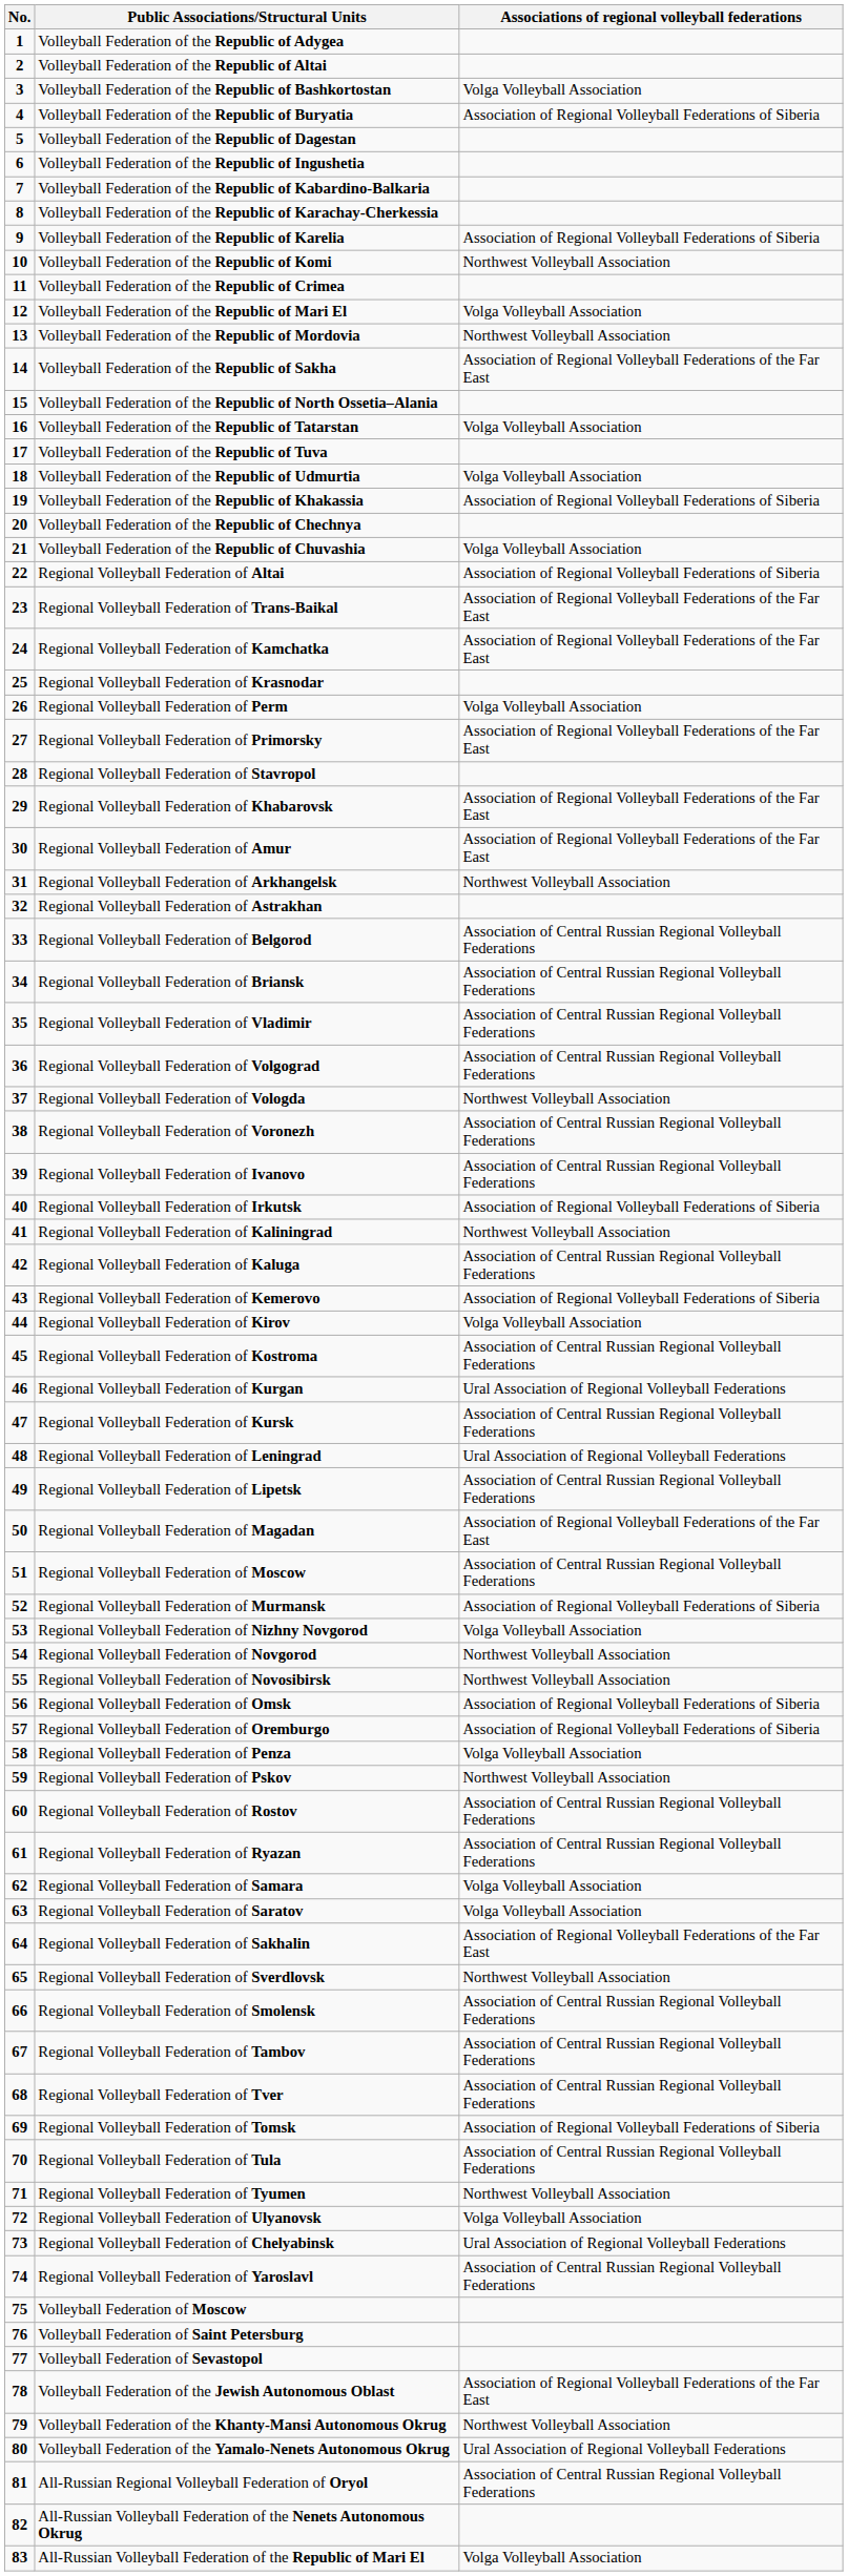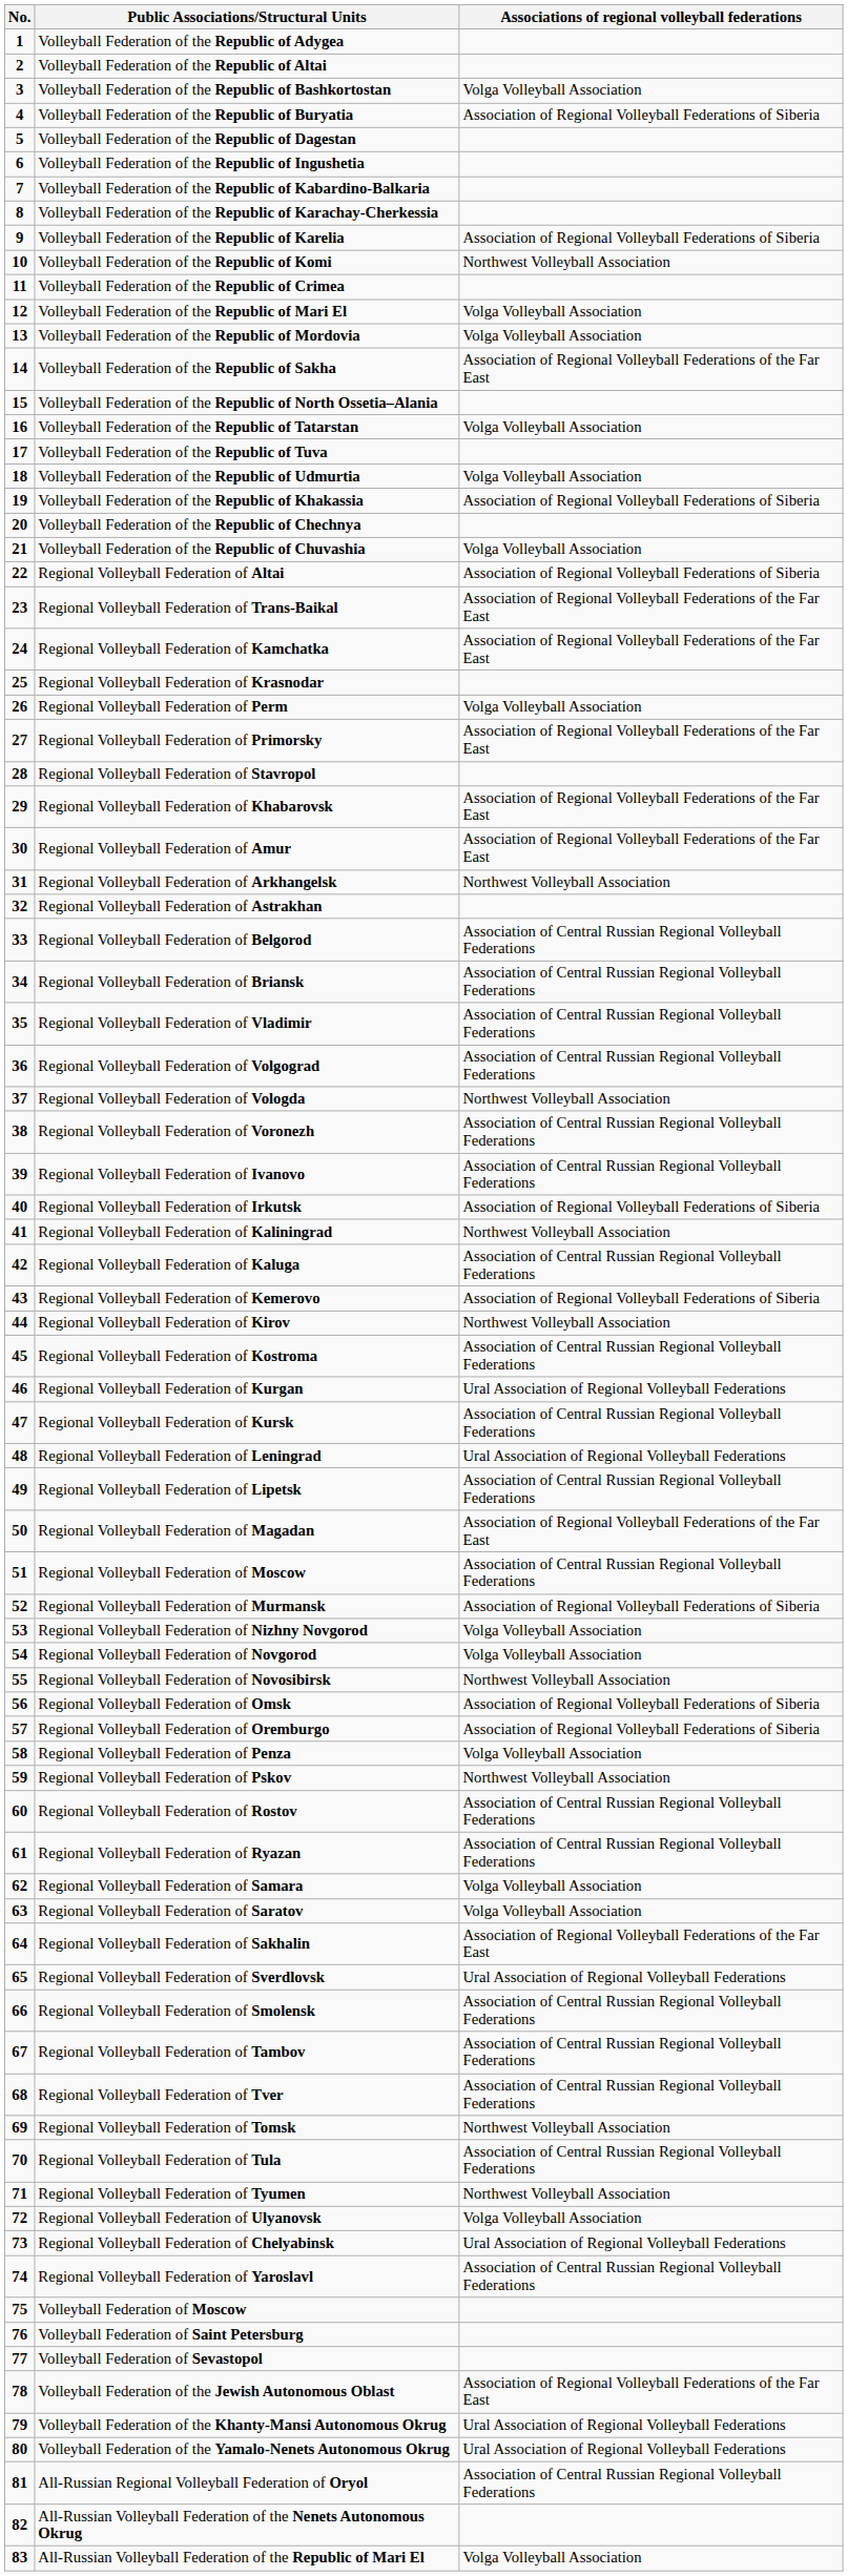 <table class="wikitable sortable" style="text-align:center;">
 <tr>
 <th>No.</th>
 <th>Public Associations/Structural Units</th>
 <th>Associations of regional volleyball federations</th>
 </tr>
 <tr>
 <td><strong>1</strong></td>
 <td style="text-align:left;">Volleyball Federation of the <strong>Republic of Adygea</strong></td>
 <td></td>
 </tr>
 <tr>
 <td><strong>2</strong></td>
 <td style="text-align:left;">Volleyball Federation of the <strong>Republic of Altai</strong></td>
 <td></td>
 </tr>
 <tr>
 <td><strong>3</strong></td>
 <td style="text-align:left;">Volleyball Federation of the <strong>Republic of Bashkortostan</strong></td>
 <td style="text-align:left;">Volga Volleyball Association</td>
 </tr>
 <tr>
 <td><strong>4</strong></td>
 <td style="text-align:left;">Volleyball Federation of the <strong>Republic of Buryatia</strong></td>
 <td style="text-align:left;">Association of Regional Volleyball Federations of Siberia</td>
 </tr>
 <tr>
 <td><strong>5</strong></td>
 <td style="text-align:left;">Volleyball Federation of the <strong>Republic of Dagestan</strong></td>
 <td></td>
 </tr>
 <tr>
 <td><strong>6</strong></td>
 <td style="text-align:left;">Volleyball Federation of the <strong>Republic of Ingushetia</strong></td>
 <td></td>
 </tr>
 <tr>
 <td><strong>7</strong></td>
 <td style="text-align:left;">Volleyball Federation of the <strong>Republic of Kabardino-Balkaria</strong></td>
 <td></td>
 </tr>
 <tr>
 <td><strong>8</strong></td>
 <td style="text-align:left;">Volleyball Federation of the <strong>Republic of Karachay-Cherkessia</strong></td>
 <td></td>
 </tr>
 <tr>
 <td><strong>9</strong></td>
 <td style="text-align:left;">Volleyball Federation of the <strong>Republic of Karelia</strong></td>
 <td style="text-align:left;">Association of Regional Volleyball Federations of Siberia</td>
 </tr>
 <tr>
 <td><strong>10</strong></td>
 <td style="text-align:left;">Volleyball Federation of the <strong>Republic of Komi</strong></td>
 <td style="text-align:left;">Northwest Volleyball Association</td>
 </tr>
 <tr>
 <td><strong>11</strong></td>
 <td style="text-align:left;">Volleyball Federation of the <strong>Republic of Crimea</strong></td>
 <td></td>
 </tr>
 <tr>
 <td><strong>12</strong></td>
 <td style="text-align:left;">Volleyball Federation of the <strong>Republic of Mari El</strong></td>
 <td style="text-align:left;">Volga Volleyball Association</td>
 </tr>
 <tr>
 <td><strong>13</strong></td>
 <td style="text-align:left;">Volleyball Federation of the <strong>Republic of Mordovia</strong></td>
-<td style="text-align:left;">Northwest Volleyball Association</td>
+<td style="text-align:left;">Volga Volleyball Association</td>
 </tr>
 <tr>
 <td><strong>14</strong></td>
 <td style="text-align:left;">Volleyball Federation of the <strong>Republic of Sakha</strong></td>
 <td style="text-align:left;">Association of Regional Volleyball Federations of the Far East</td>
 </tr>
 <tr>
 <td><strong>15</strong></td>
 <td style="text-align:left;">Volleyball Federation of the <strong>Republic of North Ossetia–Alania</strong></td>
 <td></td>
 </tr>
 <tr>
 <td><strong>16</strong></td>
 <td style="text-align:left;">Volleyball Federation of the <strong>Republic of Tatarstan</strong></td>
 <td style="text-align:left;">Volga Volleyball Association</td>
 </tr>
 <tr>
 <td><strong>17</strong></td>
 <td style="text-align:left;">Volleyball Federation of the <strong>Republic of Tuva</strong></td>
 <td></td>
 </tr>
 <tr>
 <td><strong>18</strong></td>
 <td style="text-align:left;">Volleyball Federation of the <strong>Republic of Udmurtia</strong></td>
 <td style="text-align:left;">Volga Volleyball Association</td>
 </tr>
 <tr>
 <td><strong>19</strong></td>
 <td style="text-align:left;">Volleyball Federation of the <strong>Republic of Khakassia</strong></td>
 <td style="text-align:left;">Association of Regional Volleyball Federations of Siberia</td>
 </tr>
 <tr>
 <td><strong>20</strong></td>
 <td style="text-align:left;">Volleyball Federation of the <strong>Republic of Chechnya</strong></td>
 <td></td>
 </tr>
 <tr>
 <td><strong>21</strong></td>
 <td style="text-align:left;">Volleyball Federation of the <strong>Republic of Chuvashia</strong></td>
 <td style="text-align:left;">Volga Volleyball Association</td>
 </tr>
 <tr>
 <td><strong>22</strong></td>
 <td style="text-align:left;">Regional Volleyball Federation of <strong>Altai</strong></td>
 <td style="text-align:left;">Association of Regional Volleyball Federations of Siberia</td>
 </tr>
 <tr>
 <td><strong>23</strong></td>
 <td style="text-align:left;">Regional Volleyball Federation of <strong>Trans-Baikal</strong></td>
 <td style="text-align:left;">Association of Regional Volleyball Federations of the Far East</td>
 </tr>
 <tr>
 <td><strong>24</strong></td>
 <td style="text-align:left;">Regional Volleyball Federation of <strong>Kamchatka</strong></td>
 <td style="text-align:left;">Association of Regional Volleyball Federations of the Far East</td>
 </tr>
 <tr>
 <td><strong>25</strong></td>
 <td style="text-align:left;">Regional Volleyball Federation of <strong>Krasnodar</strong></td>
 <td></td>
 </tr>
 <tr>
 <td><strong>26</strong></td>
 <td style="text-align:left;">Regional Volleyball Federation of <strong>Perm</strong></td>
 <td style="text-align:left;">Volga Volleyball Association</td>
 </tr>
 <tr>
 <td><strong>27</strong></td>
 <td style="text-align:left;">Regional Volleyball Federation of <strong>Primorsky</strong></td>
 <td style="text-align:left;">Association of Regional Volleyball Federations of the Far East</td>
 </tr>
 <tr>
 <td><strong>28</strong></td>
 <td style="text-align:left;">Regional Volleyball Federation of <strong>Stavropol</strong></td>
 <td></td>
 </tr>
 <tr>
 <td><strong>29</strong></td>
 <td style="text-align:left;">Regional Volleyball Federation of <strong>Khabarovsk</strong></td>
 <td style="text-align:left;">Association of Regional Volleyball Federations of the Far East</td>
 </tr>
 <tr>
 <td><strong>30</strong></td>
 <td style="text-align:left;">Regional Volleyball Federation of <strong>Amur</strong></td>
 <td style="text-align:left;">Association of Regional Volleyball Federations of the Far East</td>
 </tr>
 <tr>
 <td><strong>31</strong></td>
 <td style="text-align:left;">Regional Volleyball Federation of <strong>Arkhangelsk</strong></td>
 <td style="text-align:left;">Northwest Volleyball Association</td>
 </tr>
 <tr>
 <td><strong>32</strong></td>
 <td style="text-align:left;">Regional Volleyball Federation of <strong>Astrakhan</strong></td>
 <td></td>
 </tr>
 <tr>
 <td><strong>33</strong></td>
 <td style="text-align:left;">Regional Volleyball Federation of <strong>Belgorod</strong></td>
 <td style="text-align:left;">Association of Central Russian Regional Volleyball Federations</td>
 </tr>
 <tr>
 <td><strong>34</strong></td>
 <td style="text-align:left;">Regional Volleyball Federation of <strong>Briansk</strong></td>
 <td style="text-align:left;">Association of Central Russian Regional Volleyball Federations</td>
 </tr>
 <tr>
 <td><strong>35</strong></td>
 <td style="text-align:left;">Regional Volleyball Federation of <strong>Vladimir</strong></td>
 <td style="text-align:left;">Association of Central Russian Regional Volleyball Federations</td>
 </tr>
 <tr>
 <td><strong>36</strong></td>
 <td style="text-align:left;">Regional Volleyball Federation of <strong>Volgograd</strong></td>
 <td style="text-align:left;">Association of Central Russian Regional Volleyball Federations</td>
 </tr>
 <tr>
 <td><strong>37</strong></td>
 <td style="text-align:left;">Regional Volleyball Federation of <strong>Vologda</strong></td>
 <td style="text-align:left;">Northwest Volleyball Association</td>
 </tr>
 <tr>
 <td><strong>38</strong></td>
 <td style="text-align:left;">Regional Volleyball Federation of <strong>Voronezh</strong></td>
 <td style="text-align:left;">Association of Central Russian Regional Volleyball Federations</td>
 </tr>
 <tr>
 <td><strong>39</strong></td>
 <td style="text-align:left;">Regional Volleyball Federation of <strong>Ivanovo</strong></td>
 <td style="text-align:left;">Association of Central Russian Regional Volleyball Federations</td>
 </tr>
 <tr>
 <td><strong>40</strong></td>
 <td style="text-align:left;">Regional Volleyball Federation of <strong>Irkutsk</strong></td>
 <td style="text-align:left;">Association of Regional Volleyball Federations of Siberia</td>
 </tr>
 <tr>
 <td><strong>41</strong></td>
 <td style="text-align:left;">Regional Volleyball Federation of <strong>Kaliningrad</strong></td>
 <td style="text-align:left;">Northwest Volleyball Association</td>
 </tr>
 <tr>
 <td><strong>42</strong></td>
 <td style="text-align:left;">Regional Volleyball Federation of <strong>Kaluga</strong></td>
 <td style="text-align:left;">Association of Central Russian Regional Volleyball Federations</td>
 </tr>
 <tr>
 <td><strong>43</strong></td>
 <td style="text-align:left;">Regional Volleyball Federation of <strong>Kemerovo</strong></td>
 <td style="text-align:left;">Association of Regional Volleyball Federations of Siberia</td>
 </tr>
 <tr>
 <td><strong>44</strong></td>
 <td style="text-align:left;">Regional Volleyball Federation of <strong>Kirov</strong></td>
-<td style="text-align:left;">Volga Volleyball Association</td>
+<td style="text-align:left;">Northwest Volleyball Association</td>
 </tr>
 <tr>
 <td><strong>45</strong></td>
 <td style="text-align:left;">Regional Volleyball Federation of <strong>Kostroma</strong></td>
 <td style="text-align:left;">Association of Central Russian Regional Volleyball Federations</td>
 </tr>
 <tr>
 <td><strong>46</strong></td>
 <td style="text-align:left;">Regional Volleyball Federation of <strong>Kurgan</strong></td>
 <td style="text-align:left;">Ural Association of Regional Volleyball Federations</td>
 </tr>
 <tr>
 <td><strong>47</strong></td>
 <td style="text-align:left;">Regional Volleyball Federation of <strong>Kursk</strong></td>
 <td style="text-align:left;">Association of Central Russian Regional Volleyball Federations</td>
 </tr>
 <tr>
 <td><strong>48</strong></td>
 <td style="text-align:left;">Regional Volleyball Federation of <strong>Leningrad</strong></td>
 <td style="text-align:left;">Ural Association of Regional Volleyball Federations</td>
 </tr>
 <tr>
 <td><strong>49</strong></td>
 <td style="text-align:left;">Regional Volleyball Federation of <strong>Lipetsk</strong></td>
 <td style="text-align:left;">Association of Central Russian Regional Volleyball Federations</td>
 </tr>
 <tr>
 <td><strong>50</strong></td>
 <td style="text-align:left;">Regional Volleyball Federation of <strong>Magadan</strong></td>
 <td style="text-align:left;">Association of Regional Volleyball Federations of the Far East</td>
 </tr>
 <tr>
 <td><strong>51</strong></td>
 <td style="text-align:left;">Regional Volleyball Federation of <strong>Moscow</strong></td>
 <td style="text-align:left;">Association of Central Russian Regional Volleyball Federations</td>
 </tr>
 <tr>
 <td><strong>52</strong></td>
 <td style="text-align:left;">Regional Volleyball Federation of <strong>Murmansk</strong></td>
 <td style="text-align:left;">Association of Regional Volleyball Federations of Siberia</td>
 </tr>
 <tr>
 <td><strong>53</strong></td>
 <td style="text-align:left;">Regional Volleyball Federation of <strong>Nizhny Novgorod</strong></td>
 <td style="text-align:left;">Volga Volleyball Association</td>
 </tr>
 <tr>
 <td><strong>54</strong></td>
 <td style="text-align:left;">Regional Volleyball Federation of <strong>Novgorod</strong></td>
-<td style="text-align:left;">Northwest Volleyball Association</td>
+<td style="text-align:left;">Volga Volleyball Association</td>
 </tr>
 <tr>
 <td><strong>55</strong></td>
 <td style="text-align:left;">Regional Volleyball Federation of <strong>Novosibirsk</strong></td>
 <td style="text-align:left;">Northwest Volleyball Association</td>
 </tr>
 <tr>
 <td><strong>56</strong></td>
 <td style="text-align:left;">Regional Volleyball Federation of <strong>Omsk</strong></td>
 <td style="text-align:left;">Association of Regional Volleyball Federations of Siberia</td>
 </tr>
 <tr>
 <td><strong>57</strong></td>
 <td style="text-align:left;">Regional Volleyball Federation of <strong>Oremburgo</strong></td>
 <td style="text-align:left;">Association of Regional Volleyball Federations of Siberia</td>
 </tr>
 <tr>
 <td><strong>58</strong></td>
 <td style="text-align:left;">Regional Volleyball Federation of <strong>Penza</strong></td>
 <td style="text-align:left;">Volga Volleyball Association</td>
 </tr>
 <tr>
 <td><strong>59</strong></td>
 <td style="text-align:left;">Regional Volleyball Federation of <strong>Pskov</strong></td>
 <td style="text-align:left;">Northwest Volleyball Association</td>
 </tr>
 <tr>
 <td><strong>60</strong></td>
 <td style="text-align:left;">Regional Volleyball Federation of <strong>Rostov</strong></td>
 <td style="text-align:left;">Association of Central Russian Regional Volleyball Federations</td>
 </tr>
 <tr>
 <td><strong>61</strong></td>
 <td style="text-align:left;">Regional Volleyball Federation of <strong>Ryazan</strong></td>
 <td style="text-align:left;">Association of Central Russian Regional Volleyball Federations</td>
 </tr>
 <tr>
 <td><strong>62</strong></td>
 <td style="text-align:left;">Regional Volleyball Federation of <strong>Samara</strong></td>
 <td style="text-align:left;">Volga Volleyball Association</td>
 </tr>
 <tr>
 <td><strong>63</strong></td>
 <td style="text-align:left;">Regional Volleyball Federation of <strong>Saratov</strong></td>
 <td style="text-align:left;">Volga Volleyball Association</td>
 </tr>
 <tr>
 <td><strong>64</strong></td>
 <td style="text-align:left;">Regional Volleyball Federation of <strong>Sakhalin</strong></td>
 <td style="text-align:left;">Association of Regional Volleyball Federations of the Far East</td>
 </tr>
 <tr>
 <td><strong>65</strong></td>
 <td style="text-align:left;">Regional Volleyball Federation of <strong>Sverdlovsk</strong></td>
-<td style="text-align:left;">Northwest Volleyball Association</td>
+<td style="text-align:left;">Ural Association of Regional Volleyball Federations</td>
 </tr>
 <tr>
 <td><strong>66</strong></td>
 <td style="text-align:left;">Regional Volleyball Federation of <strong>Smolensk</strong></td>
 <td style="text-align:left;">Association of Central Russian Regional Volleyball Federations</td>
 </tr>
 <tr>
 <td><strong>67</strong></td>
 <td style="text-align:left;">Regional Volleyball Federation of <strong>Tambov</strong></td>
 <td style="text-align:left;">Association of Central Russian Regional Volleyball Federations</td>
 </tr>
 <tr>
 <td><strong>68</strong></td>
 <td style="text-align:left;">Regional Volleyball Federation of <strong>Tver</strong></td>
 <td style="text-align:left;">Association of Central Russian Regional Volleyball Federations</td>
 </tr>
 <tr>
 <td><strong>69</strong></td>
 <td style="text-align:left;">Regional Volleyball Federation of <strong>Tomsk</strong></td>
-<td style="text-align:left;">Association of Regional Volleyball Federations of Siberia</td>
+<td style="text-align:left;">Northwest Volleyball Association</td>
 </tr>
 <tr>
 <td><strong>70</strong></td>
 <td style="text-align:left;">Regional Volleyball Federation of <strong>Tula</strong></td>
 <td style="text-align:left;">Association of Central Russian Regional Volleyball Federations</td>
 </tr>
 <tr>
 <td><strong>71</strong></td>
 <td style="text-align:left;">Regional Volleyball Federation of <strong>Tyumen</strong></td>
 <td style="text-align:left;">Northwest Volleyball Association</td>
 </tr>
 <tr>
 <td><strong>72</strong></td>
 <td style="text-align:left;">Regional Volleyball Federation of <strong>Ulyanovsk</strong></td>
 <td style="text-align:left;">Volga Volleyball Association</td>
 </tr>
 <tr>
 <td><strong>73</strong></td>
 <td style="text-align:left;">Regional Volleyball Federation of <strong>Chelyabinsk</strong></td>
 <td style="text-align:left;">Ural Association of Regional Volleyball Federations</td>
 </tr>
 <tr>
 <td><strong>74</strong></td>
 <td style="text-align:left;">Regional Volleyball Federation of <strong>Yaroslavl</strong></td>
 <td style="text-align:left;">Association of Central Russian Regional Volleyball Federations</td>
 </tr>
 <tr>
 <td><strong>75</strong></td>
 <td style="text-align:left;">Volleyball Federation of <strong>Moscow</strong></td>
 <td></td>
 </tr>
 <tr>
 <td><strong>76</strong></td>
 <td style="text-align:left;">Volleyball Federation of <strong>Saint Petersburg</strong></td>
 <td></td>
 </tr>
 <tr>
 <td><strong>77</strong></td>
 <td style="text-align:left;">Volleyball Federation of <strong>Sevastopol</strong></td>
 <td></td>
 </tr>
 <tr>
 <td><strong>78</strong></td>
 <td style="text-align:left;">Volleyball Federation of the <strong>Jewish Autonomous Oblast</strong></td>
 <td style="text-align:left;">Association of Regional Volleyball Federations of the Far East</td>
 </tr>
 <tr>
 <td><strong>79</strong></td>
 <td style="text-align:left;">Volleyball Federation of the <strong>Khanty-Mansi Autonomous Okrug</strong></td>
-<td style="text-align:left;">Northwest Volleyball Association</td>
+<td style="text-align:left;">Ural Association of Regional Volleyball Federations</td>
 </tr>
 <tr>
 <td><strong>80</strong></td>
 <td style="text-align:left;">Volleyball Federation of the <strong>Yamalo-Nenets Autonomous Okrug</strong></td>
 <td style="text-align:left;">Ural Association of Regional Volleyball Federations</td>
 </tr>
 <tr>
 <td><strong>81</strong></td>
 <td style="text-align:left;">All-Russian Regional Volleyball Federation of <strong>Oryol</strong></td>
 <td style="text-align:left;">Association of Central Russian Regional Volleyball Federations</td>
 </tr>
 <tr>
 <td><strong>82</strong></td>
 <td style="text-align:left;">All-Russian Volleyball Federation of the <strong>Nenets Autonomous Okrug</strong></td>
 <td></td>
 </tr>
 <tr>
 <td><strong>83</strong></td>
 <td style="text-align:left;">All-Russian Volleyball Federation of the <strong>Republic of Mari El</strong></td>
 <td style="text-align:left;">Volga Volleyball Association</td>
 </tr>
 </table>
